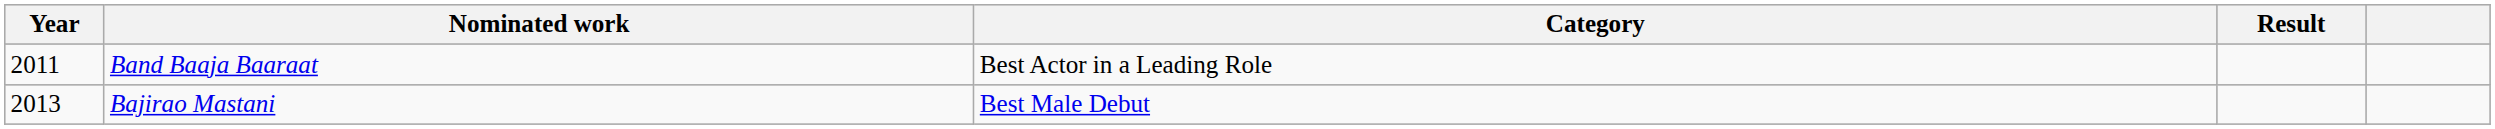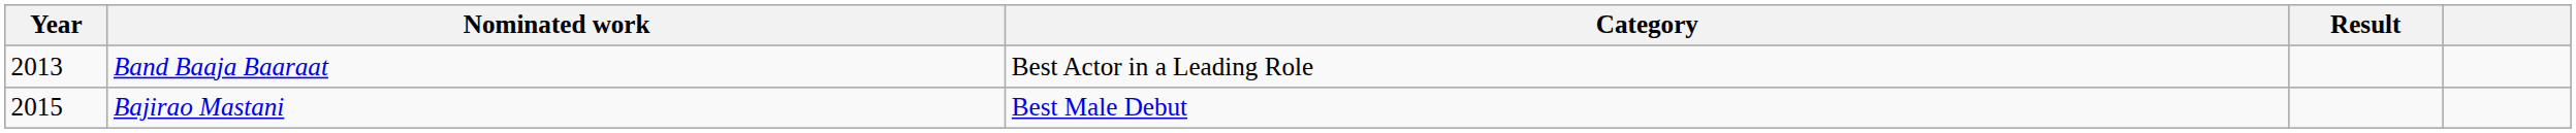 <table class="wikitable" style="width:100%;">
 <tr>
 <th scope="col" style="width:4%;">Year</th>
 <th scope="col" style="width:35%;">Nominated work</th>
 <th scope="col" style="width:50%;">Category</th>
 <th scope="col" style="width:6%;">Result</th>
 <th scope="col" style="width:5%;"></th>
 </tr>
 <tr>
-<td>2011</td>
+<td>2013</td>
 <td><em><a href='#'>Band Baaja Baaraat</a></em></td>
 <td>Best Actor in a Leading Role</td>
 <td></td>
 <td></td>
 </tr>
 <tr>
-<td>2013</td>
+<td>2015</td>
 <td><em><a href='#'>Bajirao Mastani</a></em></td>
 <td><a href='#'>Best Male Debut</a></td>
 <td></td>
 <td></td>
 </tr>
 </table>
